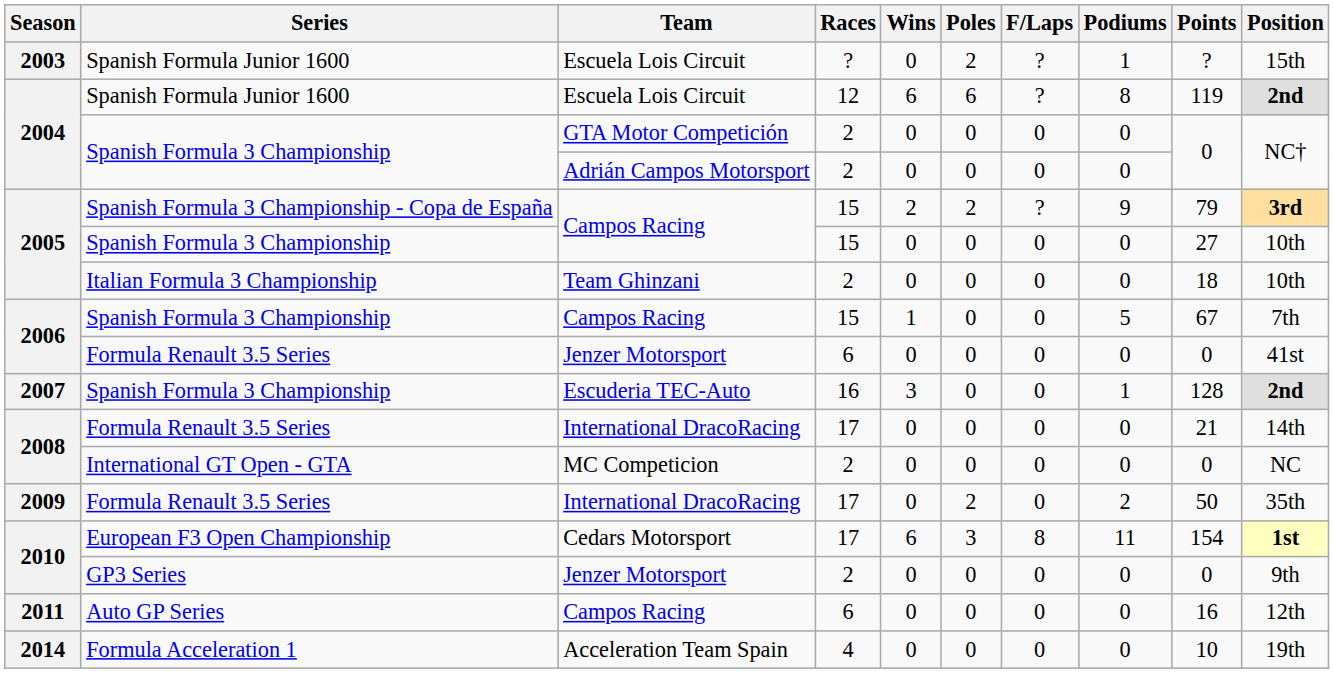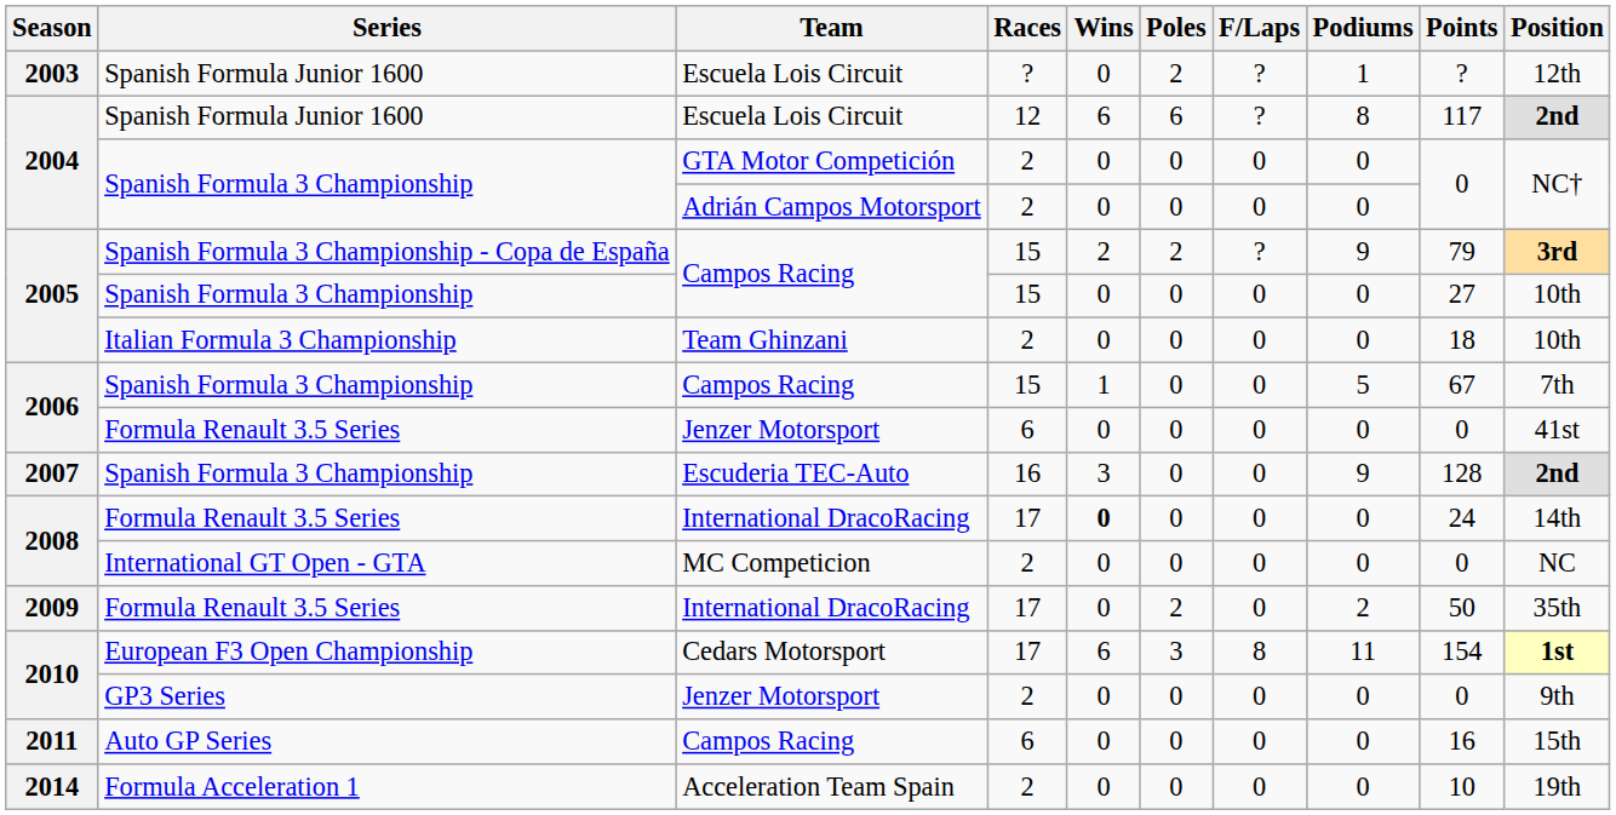 <table class="wikitable" style="font-size: 90%; text-align:center">
 <tr>
 <th>Season</th>
 <th>Series</th>
 <th>Team</th>
 <th>Races</th>
 <th>Wins</th>
 <th>Poles</th>
 <th>F/Laps</th>
 <th>Podiums</th>
 <th>Points</th>
 <th>Position</th>
 </tr>
 <tr>
 <th>2003</th>
 <td align=left>Spanish Formula Junior 1600</td>
 <td align=left>Escuela Lois Circuit</td>
 <td>?</td>
 <td>0</td>
 <td>2</td>
 <td>?</td>
 <td>1</td>
 <td>?</td>
-<td>15th</td>
+<td>12th</td>
 </tr>
 <tr>
 <th rowspan=3>2004</th>
 <td align=left>Spanish Formula Junior 1600</td>
 <td align=left>Escuela Lois Circuit</td>
 <td>12</td>
 <td>6</td>
 <td>6</td>
 <td>?</td>
 <td>8</td>
-<td>119</td>
+<td>117</td>
 <td style="background:#DFDFDF;"><strong>2nd</strong></td>
 </tr>
 <tr>
 <td align=left rowspan=2><a href='#'>Spanish Formula 3 Championship</a></td>
 <td align=left><a href='#'>GTA Motor Competición</a></td>
 <td>2</td>
 <td>0</td>
 <td>0</td>
 <td>0</td>
 <td>0</td>
 <td rowspan=2>0</td>
 <td rowspan=2>NC†</td>
 </tr>
 <tr>
 <td align=left><a href='#'>Adrián Campos Motorsport</a></td>
 <td>2</td>
 <td>0</td>
 <td>0</td>
 <td>0</td>
 <td>0</td>
 </tr>
 <tr>
 <th rowspan=3>2005</th>
 <td align=left><a href='#'>Spanish Formula 3 Championship - Copa de España</a></td>
 <td align=left rowspan=2><a href='#'>Campos Racing</a></td>
 <td>15</td>
 <td>2</td>
 <td>2</td>
 <td>?</td>
 <td>9</td>
 <td>79</td>
 <td style="background:#FFDF9F;"><strong>3rd</strong></td>
 </tr>
 <tr>
 <td align=left><a href='#'>Spanish Formula 3 Championship</a></td>
 <td>15</td>
 <td>0</td>
 <td>0</td>
 <td>0</td>
 <td>0</td>
 <td>27</td>
 <td>10th</td>
 </tr>
 <tr>
 <td align=left><a href='#'>Italian Formula 3 Championship</a></td>
 <td align=left><a href='#'>Team Ghinzani</a></td>
 <td>2</td>
 <td>0</td>
 <td>0</td>
 <td>0</td>
 <td>0</td>
 <td>18</td>
 <td>10th</td>
 </tr>
 <tr>
 <th rowspan=2>2006</th>
 <td align=left><a href='#'>Spanish Formula 3 Championship</a></td>
 <td align=left><a href='#'>Campos Racing</a></td>
 <td>15</td>
 <td>1</td>
 <td>0</td>
 <td>0</td>
 <td>5</td>
 <td>67</td>
 <td>7th</td>
 </tr>
 <tr>
 <td align=left><a href='#'>Formula Renault 3.5 Series</a></td>
 <td align=left><a href='#'>Jenzer Motorsport</a></td>
 <td>6</td>
 <td>0</td>
 <td>0</td>
 <td>0</td>
 <td>0</td>
 <td>0</td>
 <td>41st</td>
 </tr>
 <tr>
 <th>2007</th>
 <td align=left><a href='#'>Spanish Formula 3 Championship</a></td>
 <td align=left><a href='#'>Escuderia TEC-Auto</a></td>
 <td>16</td>
 <td>3</td>
 <td>0</td>
 <td>0</td>
-<td>1</td>
+<td>9</td>
 <td>128</td>
 <td style="background:#DFDFDF;"><strong>2nd</strong></td>
 </tr>
 <tr>
 <th rowspan=2>2008</th>
 <td align=left><a href='#'>Formula Renault 3.5 Series</a></td>
 <td align=left><a href='#'>International DracoRacing</a></td>
 <td>17</td>
+<td><strong>0</strong></td>
 <td>0</td>
 <td>0</td>
 <td>0</td>
-<td>0</td>
-<td>21</td>
+<td>24</td>
 <td>14th</td>
 </tr>
 <tr>
 <td align=left><a href='#'>International GT Open - GTA</a></td>
 <td align=left>MC Competicion</td>
 <td>2</td>
 <td>0</td>
 <td>0</td>
 <td>0</td>
 <td>0</td>
 <td>0</td>
 <td>NC</td>
 </tr>
 <tr>
 <th>2009</th>
 <td align=left><a href='#'>Formula Renault 3.5 Series</a></td>
 <td align=left><a href='#'>International DracoRacing</a></td>
 <td>17</td>
 <td>0</td>
 <td>2</td>
 <td>0</td>
 <td>2</td>
 <td>50</td>
 <td>35th</td>
 </tr>
 <tr>
 <th rowspan=2>2010</th>
 <td align=left><a href='#'>European F3 Open Championship</a></td>
 <td align=left>Cedars Motorsport</td>
 <td>17</td>
 <td>6</td>
 <td>3</td>
 <td>8</td>
 <td>11</td>
 <td>154</td>
 <td align="center" style="background:#FFFFBF;"><strong>1st</strong></td>
 </tr>
 <tr>
 <td align=left><a href='#'>GP3 Series</a></td>
 <td align=left><a href='#'>Jenzer Motorsport</a></td>
 <td>2</td>
 <td>0</td>
 <td>0</td>
 <td>0</td>
 <td>0</td>
 <td>0</td>
 <td>9th</td>
 </tr>
 <tr>
 <th>2011</th>
 <td align=left><a href='#'>Auto GP Series</a></td>
 <td align=left><a href='#'>Campos Racing</a></td>
 <td>6</td>
 <td>0</td>
 <td>0</td>
 <td>0</td>
 <td>0</td>
 <td>16</td>
-<td>12th</td>
+<td>15th</td>
 </tr>
 <tr>
 <th>2014</th>
 <td align=left><a href='#'>Formula Acceleration 1</a></td>
 <td align=left>Acceleration Team Spain</td>
-<td>4</td>
+<td>2</td>
 <td>0</td>
 <td>0</td>
 <td>0</td>
 <td>0</td>
 <td>10</td>
 <td>19th</td>
 </tr>
 </table>
